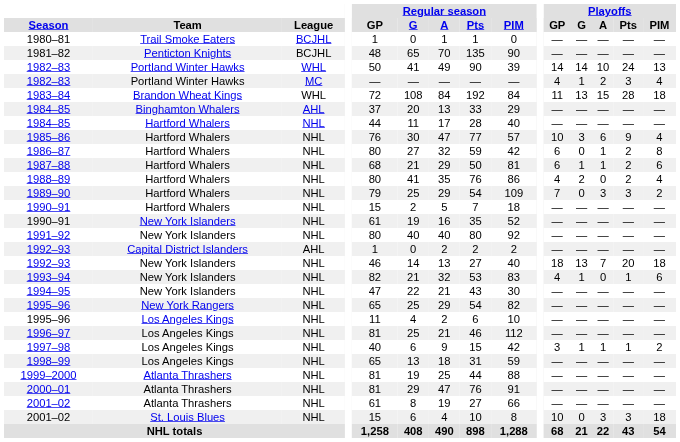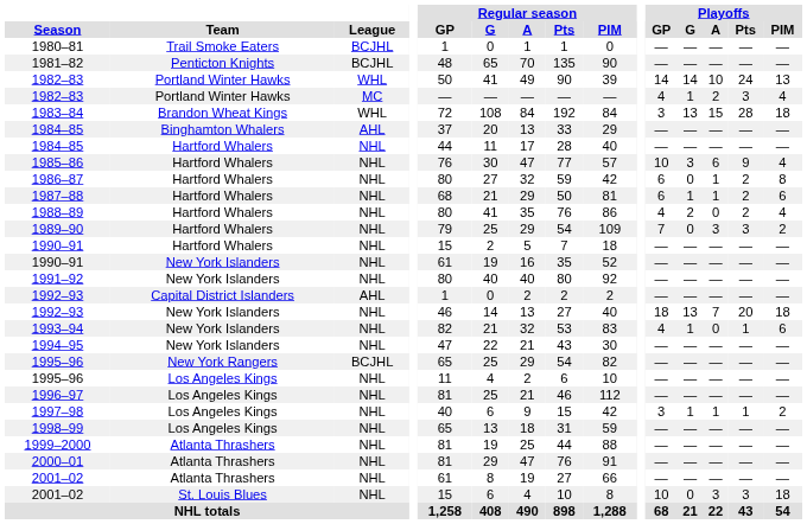 <table border="0" cellpadding="1" cellspacing="0" style="text-align:center; width:60em">
 <tr bgcolor="#e0e0e0">
 <th colspan="3" bgcolor="#ffffff"> </th>
 <th rowspan="99" bgcolor="#ffffff"> </th>
 <th colspan="5"><a href='#'>Regular season</a></th>
 <th rowspan="99" bgcolor="#ffffff"> </th>
 <th colspan="5"><a href='#'>Playoffs</a></th>
 </tr>
 <tr bgcolor="#e0e0e0">
 <th><a href='#'>Season</a></th>
 <th>Team</th>
 <th>League</th>
 <th>GP</th>
 <th><a href='#'>G</a></th>
 <th><a href='#'>A</a></th>
 <th><a href='#'>Pts</a></th>
 <th><a href='#'>PIM</a></th>
 <th>GP</th>
 <th>G</th>
 <th>A</th>
 <th>Pts</th>
 <th>PIM</th>
 </tr>
 <tr>
 <td>1980–81</td>
 <td><a href='#'>Trail Smoke Eaters</a></td>
 <td><a href='#'>BCJHL</a></td>
 <td>1</td>
 <td>0</td>
 <td>1</td>
 <td>1</td>
 <td>0</td>
 <td>—</td>
 <td>—</td>
 <td>—</td>
 <td>—</td>
 <td>—</td>
 </tr>
 <tr bgcolor="#f0f0f0">
 <td>1981–82</td>
 <td><a href='#'>Penticton Knights</a></td>
 <td>BCJHL</td>
 <td>48</td>
 <td>65</td>
 <td>70</td>
 <td>135</td>
 <td>90</td>
 <td>—</td>
 <td>—</td>
 <td>—</td>
 <td>—</td>
 <td>—</td>
 </tr>
 <tr>
 <td><a href='#'>1982–83</a></td>
 <td><a href='#'>Portland Winter Hawks</a></td>
 <td><a href='#'>WHL</a></td>
 <td>50</td>
 <td>41</td>
 <td>49</td>
 <td>90</td>
 <td>39</td>
 <td>14</td>
 <td>14</td>
 <td>10</td>
 <td>24</td>
 <td>13</td>
 </tr>
 <tr bgcolor="#f0f0f0">
 <td><a href='#'>1982–83</a></td>
 <td>Portland Winter Hawks</td>
 <td><a href='#'>MC</a></td>
 <td>—</td>
 <td>—</td>
 <td>—</td>
 <td>—</td>
 <td>—</td>
 <td>4</td>
 <td>1</td>
 <td>2</td>
 <td>3</td>
 <td>4</td>
 </tr>
 <tr>
 <td><a href='#'>1983–84</a></td>
 <td><a href='#'>Brandon Wheat Kings</a></td>
 <td>WHL</td>
 <td>72</td>
 <td>108</td>
 <td>84</td>
 <td>192</td>
 <td>84</td>
-<td>11</td>
+<td>3</td>
 <td>13</td>
 <td>15</td>
 <td>28</td>
 <td>18</td>
 </tr>
 <tr bgcolor="#f0f0f0">
 <td><a href='#'>1984–85</a></td>
 <td><a href='#'>Binghamton Whalers</a></td>
 <td><a href='#'>AHL</a></td>
 <td>37</td>
 <td>20</td>
 <td>13</td>
 <td>33</td>
 <td>29</td>
 <td>—</td>
 <td>—</td>
 <td>—</td>
 <td>—</td>
 <td>—</td>
 </tr>
 <tr>
 <td><a href='#'>1984–85</a></td>
 <td><a href='#'>Hartford Whalers</a></td>
 <td><a href='#'>NHL</a></td>
 <td>44</td>
 <td>11</td>
 <td>17</td>
 <td>28</td>
 <td>40</td>
 <td>—</td>
 <td>—</td>
 <td>—</td>
 <td>—</td>
 <td>—</td>
 </tr>
 <tr bgcolor="#f0f0f0">
 <td><a href='#'>1985–86</a></td>
 <td>Hartford Whalers</td>
 <td>NHL</td>
 <td>76</td>
 <td>30</td>
 <td>47</td>
 <td>77</td>
 <td>57</td>
 <td>10</td>
 <td>3</td>
 <td>6</td>
 <td>9</td>
 <td>4</td>
 </tr>
 <tr>
 <td><a href='#'>1986–87</a></td>
 <td>Hartford Whalers</td>
 <td>NHL</td>
 <td>80</td>
 <td>27</td>
 <td>32</td>
 <td>59</td>
 <td>42</td>
 <td>6</td>
 <td>0</td>
 <td>1</td>
 <td>2</td>
 <td>8</td>
 </tr>
 <tr bgcolor="#f0f0f0">
 <td><a href='#'>1987–88</a></td>
 <td>Hartford Whalers</td>
 <td>NHL</td>
 <td>68</td>
 <td>21</td>
 <td>29</td>
 <td>50</td>
 <td>81</td>
 <td>6</td>
 <td>1</td>
 <td>1</td>
 <td>2</td>
 <td>6</td>
 </tr>
 <tr>
 <td><a href='#'>1988–89</a></td>
 <td>Hartford Whalers</td>
 <td>NHL</td>
 <td>80</td>
 <td>41</td>
 <td>35</td>
 <td>76</td>
 <td>86</td>
 <td>4</td>
 <td>2</td>
 <td>0</td>
 <td>2</td>
 <td>4</td>
 </tr>
 <tr bgcolor="#f0f0f0">
 <td><a href='#'>1989–90</a></td>
 <td>Hartford Whalers</td>
 <td>NHL</td>
 <td>79</td>
 <td>25</td>
 <td>29</td>
 <td>54</td>
 <td>109</td>
 <td>7</td>
 <td>0</td>
 <td>3</td>
 <td>3</td>
 <td>2</td>
 </tr>
 <tr>
 <td><a href='#'>1990–91</a></td>
 <td>Hartford Whalers</td>
 <td>NHL</td>
 <td>15</td>
 <td>2</td>
 <td>5</td>
 <td>7</td>
 <td>18</td>
 <td>—</td>
 <td>—</td>
 <td>—</td>
 <td>—</td>
 <td>—</td>
 </tr>
 <tr bgcolor="#f0f0f0">
 <td>1990–91</td>
 <td><a href='#'>New York Islanders</a></td>
 <td>NHL</td>
 <td>61</td>
 <td>19</td>
 <td>16</td>
 <td>35</td>
 <td>52</td>
 <td>—</td>
 <td>—</td>
 <td>—</td>
 <td>—</td>
 <td>—</td>
 </tr>
 <tr>
 <td><a href='#'>1991–92</a></td>
 <td>New York Islanders</td>
 <td>NHL</td>
 <td>80</td>
 <td>40</td>
 <td>40</td>
 <td>80</td>
 <td>92</td>
 <td>—</td>
 <td>—</td>
 <td>—</td>
 <td>—</td>
 <td>—</td>
 </tr>
 <tr bgcolor="#f0f0f0">
 <td><a href='#'>1992–93</a></td>
 <td><a href='#'>Capital District Islanders</a></td>
 <td>AHL</td>
 <td>1</td>
 <td>0</td>
 <td>2</td>
 <td>2</td>
 <td>2</td>
 <td>—</td>
 <td>—</td>
 <td>—</td>
 <td>—</td>
 <td>—</td>
 </tr>
 <tr>
 <td><a href='#'>1992–93</a></td>
 <td>New York Islanders</td>
 <td>NHL</td>
 <td>46</td>
 <td>14</td>
 <td>13</td>
 <td>27</td>
 <td>40</td>
 <td>18</td>
 <td>13</td>
 <td>7</td>
 <td>20</td>
 <td>18</td>
 </tr>
 <tr bgcolor="#f0f0f0">
 <td><a href='#'>1993–94</a></td>
 <td>New York Islanders</td>
 <td>NHL</td>
 <td>82</td>
 <td>21</td>
 <td>32</td>
 <td>53</td>
 <td>83</td>
 <td>4</td>
 <td>1</td>
 <td>0</td>
 <td>1</td>
 <td>6</td>
 </tr>
 <tr>
 <td><a href='#'>1994–95</a></td>
 <td>New York Islanders</td>
 <td>NHL</td>
 <td>47</td>
 <td>22</td>
 <td>21</td>
 <td>43</td>
 <td>30</td>
 <td>—</td>
 <td>—</td>
 <td>—</td>
 <td>—</td>
 <td>—</td>
 </tr>
 <tr bgcolor="#f0f0f0">
 <td><a href='#'>1995–96</a></td>
 <td><a href='#'>New York Rangers</a></td>
-<td>NHL</td>
+<td>BCJHL</td>
 <td>65</td>
 <td>25</td>
 <td>29</td>
 <td>54</td>
 <td>82</td>
 <td>—</td>
 <td>—</td>
 <td>—</td>
 <td>—</td>
 <td>—</td>
 </tr>
 <tr>
 <td>1995–96</td>
 <td><a href='#'>Los Angeles Kings</a></td>
 <td>NHL</td>
 <td>11</td>
 <td>4</td>
 <td>2</td>
 <td>6</td>
 <td>10</td>
 <td>—</td>
 <td>—</td>
 <td>—</td>
 <td>—</td>
 <td>—</td>
 </tr>
 <tr bgcolor="#f0f0f0">
 <td><a href='#'>1996–97</a></td>
 <td>Los Angeles Kings</td>
 <td>NHL</td>
 <td>81</td>
 <td>25</td>
 <td>21</td>
 <td>46</td>
 <td>112</td>
 <td>—</td>
 <td>—</td>
 <td>—</td>
 <td>—</td>
 <td>—</td>
 </tr>
 <tr>
 <td><a href='#'>1997–98</a></td>
 <td>Los Angeles Kings</td>
 <td>NHL</td>
 <td>40</td>
 <td>6</td>
 <td>9</td>
 <td>15</td>
 <td>42</td>
 <td>3</td>
 <td>1</td>
 <td>1</td>
 <td>1</td>
 <td>2</td>
 </tr>
 <tr bgcolor="#f0f0f0">
 <td><a href='#'>1998–99</a></td>
 <td>Los Angeles Kings</td>
 <td>NHL</td>
 <td>65</td>
 <td>13</td>
 <td>18</td>
 <td>31</td>
 <td>59</td>
 <td>—</td>
 <td>—</td>
 <td>—</td>
 <td>—</td>
 <td>—</td>
 </tr>
 <tr>
 <td><a href='#'>1999–2000</a></td>
 <td><a href='#'>Atlanta Thrashers</a></td>
 <td>NHL</td>
 <td>81</td>
 <td>19</td>
 <td>25</td>
 <td>44</td>
 <td>88</td>
 <td>—</td>
 <td>—</td>
 <td>—</td>
 <td>—</td>
 <td>—</td>
 </tr>
 <tr bgcolor="#f0f0f0">
 <td><a href='#'>2000–01</a></td>
 <td>Atlanta Thrashers</td>
 <td>NHL</td>
 <td>81</td>
 <td>29</td>
 <td>47</td>
 <td>76</td>
 <td>91</td>
 <td>—</td>
 <td>—</td>
 <td>—</td>
 <td>—</td>
 <td>—</td>
 </tr>
 <tr>
 <td><a href='#'>2001–02</a></td>
 <td>Atlanta Thrashers</td>
 <td>NHL</td>
 <td>61</td>
 <td>8</td>
 <td>19</td>
 <td>27</td>
 <td>66</td>
 <td>—</td>
 <td>—</td>
 <td>—</td>
 <td>—</td>
 <td>—</td>
 </tr>
 <tr bgcolor="#f0f0f0">
 <td>2001–02</td>
 <td><a href='#'>St. Louis Blues</a></td>
 <td>NHL</td>
 <td>15</td>
 <td>6</td>
 <td>4</td>
 <td>10</td>
 <td>8</td>
 <td>10</td>
 <td>0</td>
 <td>3</td>
 <td>3</td>
 <td>18</td>
 </tr>
 <tr bgcolor="#e0e0e0">
 <th colspan="3">NHL totals</th>
 <th>1,258</th>
 <th>408</th>
 <th>490</th>
 <th>898</th>
 <th>1,288</th>
 <th>68</th>
 <th>21</th>
 <th>22</th>
 <th>43</th>
 <th>54</th>
 </tr>
 </table>
